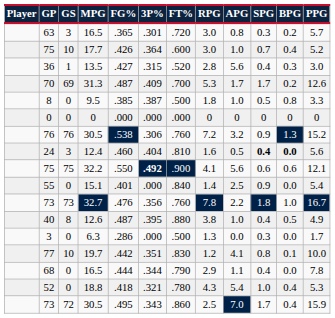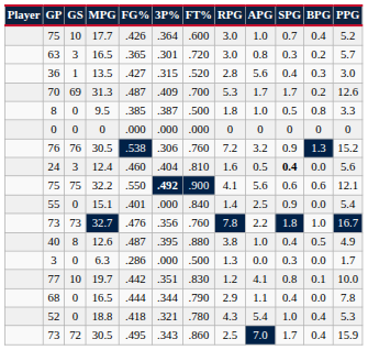 <table class="wikitable sortable" style="text-align:right;">
 <tr>
 <th style="background:#0C2340; color:#FFFFFF; border-top:#C8102E 3px solid; border-bottom:#C8102E 3px solid;">Player</th>
 <th style="background:#0C2340; color:#FFFFFF; border-top:#C8102E 3px solid; border-bottom:#C8102E 3px solid;">GP</th>
 <th style="background:#0C2340; color:#FFFFFF; border-top:#C8102E 3px solid; border-bottom:#C8102E 3px solid;">GS</th>
 <th style="background:#0C2340; color:#FFFFFF; border-top:#C8102E 3px solid; border-bottom:#C8102E 3px solid;">MPG</th>
 <th style="background:#0C2340; color:#FFFFFF; border-top:#C8102E 3px solid; border-bottom:#C8102E 3px solid;">FG%</th>
 <th style="background:#0C2340; color:#FFFFFF; border-top:#C8102E 3px solid; border-bottom:#C8102E 3px solid;">3P%</th>
 <th style="background:#0C2340; color:#FFFFFF; border-top:#C8102E 3px solid; border-bottom:#C8102E 3px solid;">FT%</th>
 <th style="background:#0C2340; color:#FFFFFF; border-top:#C8102E 3px solid; border-bottom:#C8102E 3px solid;">RPG</th>
 <th style="background:#0C2340; color:#FFFFFF; border-top:#C8102E 3px solid; border-bottom:#C8102E 3px solid;">APG</th>
 <th style="background:#0C2340; color:#FFFFFF; border-top:#C8102E 3px solid; border-bottom:#C8102E 3px solid;">SPG</th>
 <th style="background:#0C2340; color:#FFFFFF; border-top:#C8102E 3px solid; border-bottom:#C8102E 3px solid;">BPG</th>
 <th style="background:#0C2340; color:#FFFFFF; border-top:#C8102E 3px solid; border-bottom:#C8102E 3px solid;">PPG</th>
 </tr>
+<tr align="center" bgcolor="#f0f0f0">
+<td></td>
+<td>75</td>
+<td>10</td>
+<td>17.7</td>
+<td>.426</td>
+<td>.364</td>
+<td>.600</td>
+<td>3.0</td>
+<td>1.0</td>
+<td>0.7</td>
+<td>0.4</td>
+<td>5.2</td>
+</tr>
 <tr align="center" bgcolor="">
 <td></td>
 <td>63</td>
 <td>3</td>
 <td>16.5</td>
 <td>.365</td>
 <td>.301</td>
 <td>.720</td>
 <td>3.0</td>
 <td>0.8</td>
 <td>0.3</td>
 <td>0.2</td>
 <td>5.7</td>
-</tr>
-<tr align="center" bgcolor="#f0f0f0">
-<td></td>
-<td>75</td>
-<td>10</td>
-<td>17.7</td>
-<td>.426</td>
-<td>.364</td>
-<td>.600</td>
-<td>3.0</td>
-<td>1.0</td>
-<td>0.7</td>
-<td>0.4</td>
-<td>5.2</td>
 </tr>
 <tr align="center" bgcolor="">
 <td></td>
 <td>36</td>
 <td>1</td>
 <td>13.5</td>
 <td>.427</td>
 <td>.315</td>
 <td>.520</td>
 <td>2.8</td>
 <td>5.6</td>
 <td>0.4</td>
 <td>0.3</td>
 <td>3.0</td>
 </tr>
 <tr align="center" bgcolor="#f0f0f0">
 <td></td>
 <td>70</td>
 <td>69</td>
 <td>31.3</td>
 <td>.487</td>
 <td>.409</td>
 <td>.700</td>
 <td>5.3</td>
 <td>1.7</td>
 <td>1.7</td>
 <td>0.2</td>
 <td>12.6</td>
 </tr>
 <tr align="center" bgcolor="">
 <td></td>
 <td>8</td>
 <td>0</td>
 <td>9.5</td>
 <td>.385</td>
 <td>.387</td>
 <td>.500</td>
 <td>1.8</td>
 <td>1.0</td>
 <td>0.5</td>
 <td>0.8</td>
 <td>3.3</td>
 </tr>
 <tr align="center" bgcolor="#f0f0f0">
 <td></td>
 <td>0</td>
 <td>0</td>
 <td>0</td>
 <td>.000</td>
 <td>.000</td>
 <td>.000</td>
 <td>0</td>
 <td>0</td>
 <td>0</td>
 <td>0</td>
 <td>0</td>
 </tr>
 <tr align="center" bgcolor="">
 <td></td>
 <td>76</td>
 <td>76</td>
 <td>30.5</td>
 <td style=background:#002147;color:white;>.538</td>
 <td>.306</td>
 <td>.760</td>
 <td>7.2</td>
 <td>3.2</td>
 <td>0.9</td>
 <td style=background:#002147;color:white;>1.3</td>
 <td>15.2</td>
 </tr>
 <tr align="center" bgcolor="#f0f0f0">
 <td></td>
 <td>24</td>
 <td>3</td>
 <td>12.4</td>
 <td>.460</td>
 <td>.404</td>
 <td>.810</td>
 <td>1.6</td>
 <td>0.5</td>
 <td><strong>0.4</strong></td>
-<td><strong>0.0</strong></td>
+<td>0.0</td>
 <td>5.6</td>
 </tr>
 <tr align="center" bgcolor="">
 <td></td>
 <td>75</td>
 <td>75</td>
 <td>32.2</td>
 <td>.550</td>
 <td style=background:#002147;color:white;><strong>.492</strong></td>
 <td style=background:#002147;color:white;>.900</td>
 <td>4.1</td>
 <td>5.6</td>
 <td>0.6</td>
 <td>0.6</td>
 <td>12.1</td>
 </tr>
 <tr align="center" bgcolor="#f0f0f0">
 <td></td>
 <td>55</td>
 <td>0</td>
 <td>15.1</td>
 <td>.401</td>
 <td>.000</td>
 <td>.840</td>
 <td>1.4</td>
 <td>2.5</td>
 <td>0.9</td>
 <td>0.0</td>
 <td>5.4</td>
 </tr>
 <tr align="center" bgcolor="">
 <td></td>
 <td>73</td>
 <td>73</td>
 <td style=background:#002147;color:white;>32.7</td>
 <td>.476</td>
 <td>.356</td>
 <td>.760</td>
 <td style=background:#002147;color:white;>7.8</td>
 <td>2.2</td>
 <td style=background:#002147;color:white;>1.8</td>
 <td>1.0</td>
 <td style=background:#002147;color:white;>16.7</td>
 </tr>
 <tr align="center" bgcolor="#f0f0f0">
 <td></td>
 <td>40</td>
 <td>8</td>
 <td>12.6</td>
 <td>.487</td>
 <td>.395</td>
 <td>.880</td>
 <td>3.8</td>
 <td>1.0</td>
 <td>0.4</td>
 <td>0.5</td>
 <td>4.9</td>
 </tr>
 <tr align="center" bgcolor="">
 <td></td>
 <td>3</td>
 <td>0</td>
 <td>6.3</td>
 <td>.286</td>
 <td>.000</td>
 <td>.500</td>
 <td>1.3</td>
 <td>0.0</td>
 <td>0.3</td>
 <td>0.0</td>
 <td>1.7</td>
 </tr>
 <tr align="center" bgcolor="#f0f0f0">
 <td></td>
 <td>77</td>
 <td>10</td>
 <td>19.7</td>
 <td>.442</td>
 <td>.351</td>
 <td>.830</td>
 <td>1.2</td>
 <td>4.1</td>
 <td>0.8</td>
 <td>0.1</td>
 <td>10.0</td>
 </tr>
 <tr align="center" bgcolor="">
 <td></td>
 <td>68</td>
 <td>0</td>
 <td>16.5</td>
 <td>.444</td>
 <td>.344</td>
 <td>.790</td>
 <td>2.9</td>
 <td>1.1</td>
 <td>0.4</td>
 <td>0.0</td>
 <td>7.8</td>
 </tr>
 <tr align="center" bgcolor="#f0f0f0">
 <td></td>
 <td>52</td>
 <td>0</td>
 <td>18.8</td>
 <td>.418</td>
 <td>.321</td>
 <td>.780</td>
 <td>4.3</td>
 <td>5.4</td>
 <td>1.0</td>
 <td>0.4</td>
 <td>5.3</td>
 </tr>
 <tr align="center" bgcolor="">
 <td></td>
 <td>73</td>
 <td>72</td>
 <td>30.5</td>
 <td>.495</td>
 <td>.343</td>
 <td>.860</td>
 <td>2.5</td>
 <td style=background:#002147;color:white;>7.0</td>
 <td>1.7</td>
 <td>0.4</td>
 <td>15.9</td>
 </tr>
 </table>
